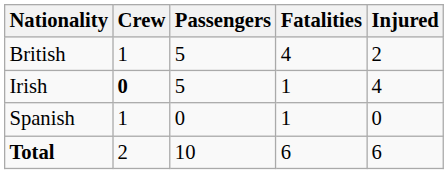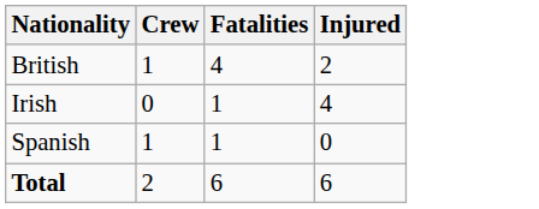 <table class="wikitable">
 <tr>
 <th>Nationality</th>
 <th>Crew</th>
-<th>Passengers</th>
 <th>Fatalities</th>
 <th>Injured</th>
 </tr>
 <tr>
 <td>British</td>
 <td>1</td>
-<td>5</td>
 <td>4</td>
 <td>2</td>
 </tr>
 <tr>
 <td>Irish</td>
-<td><strong>0</strong></td>
-<td>5</td>
+<td>0</td>
 <td>1</td>
 <td>4</td>
 </tr>
 <tr>
 <td>Spanish</td>
 <td>1</td>
-<td>0</td>
 <td>1</td>
 <td>0</td>
 </tr>
 <tr>
 <td><strong>Total</strong></td>
 <td>2</td>
-<td>10</td>
 <td>6</td>
 <td>6</td>
 </tr>
 </table>
